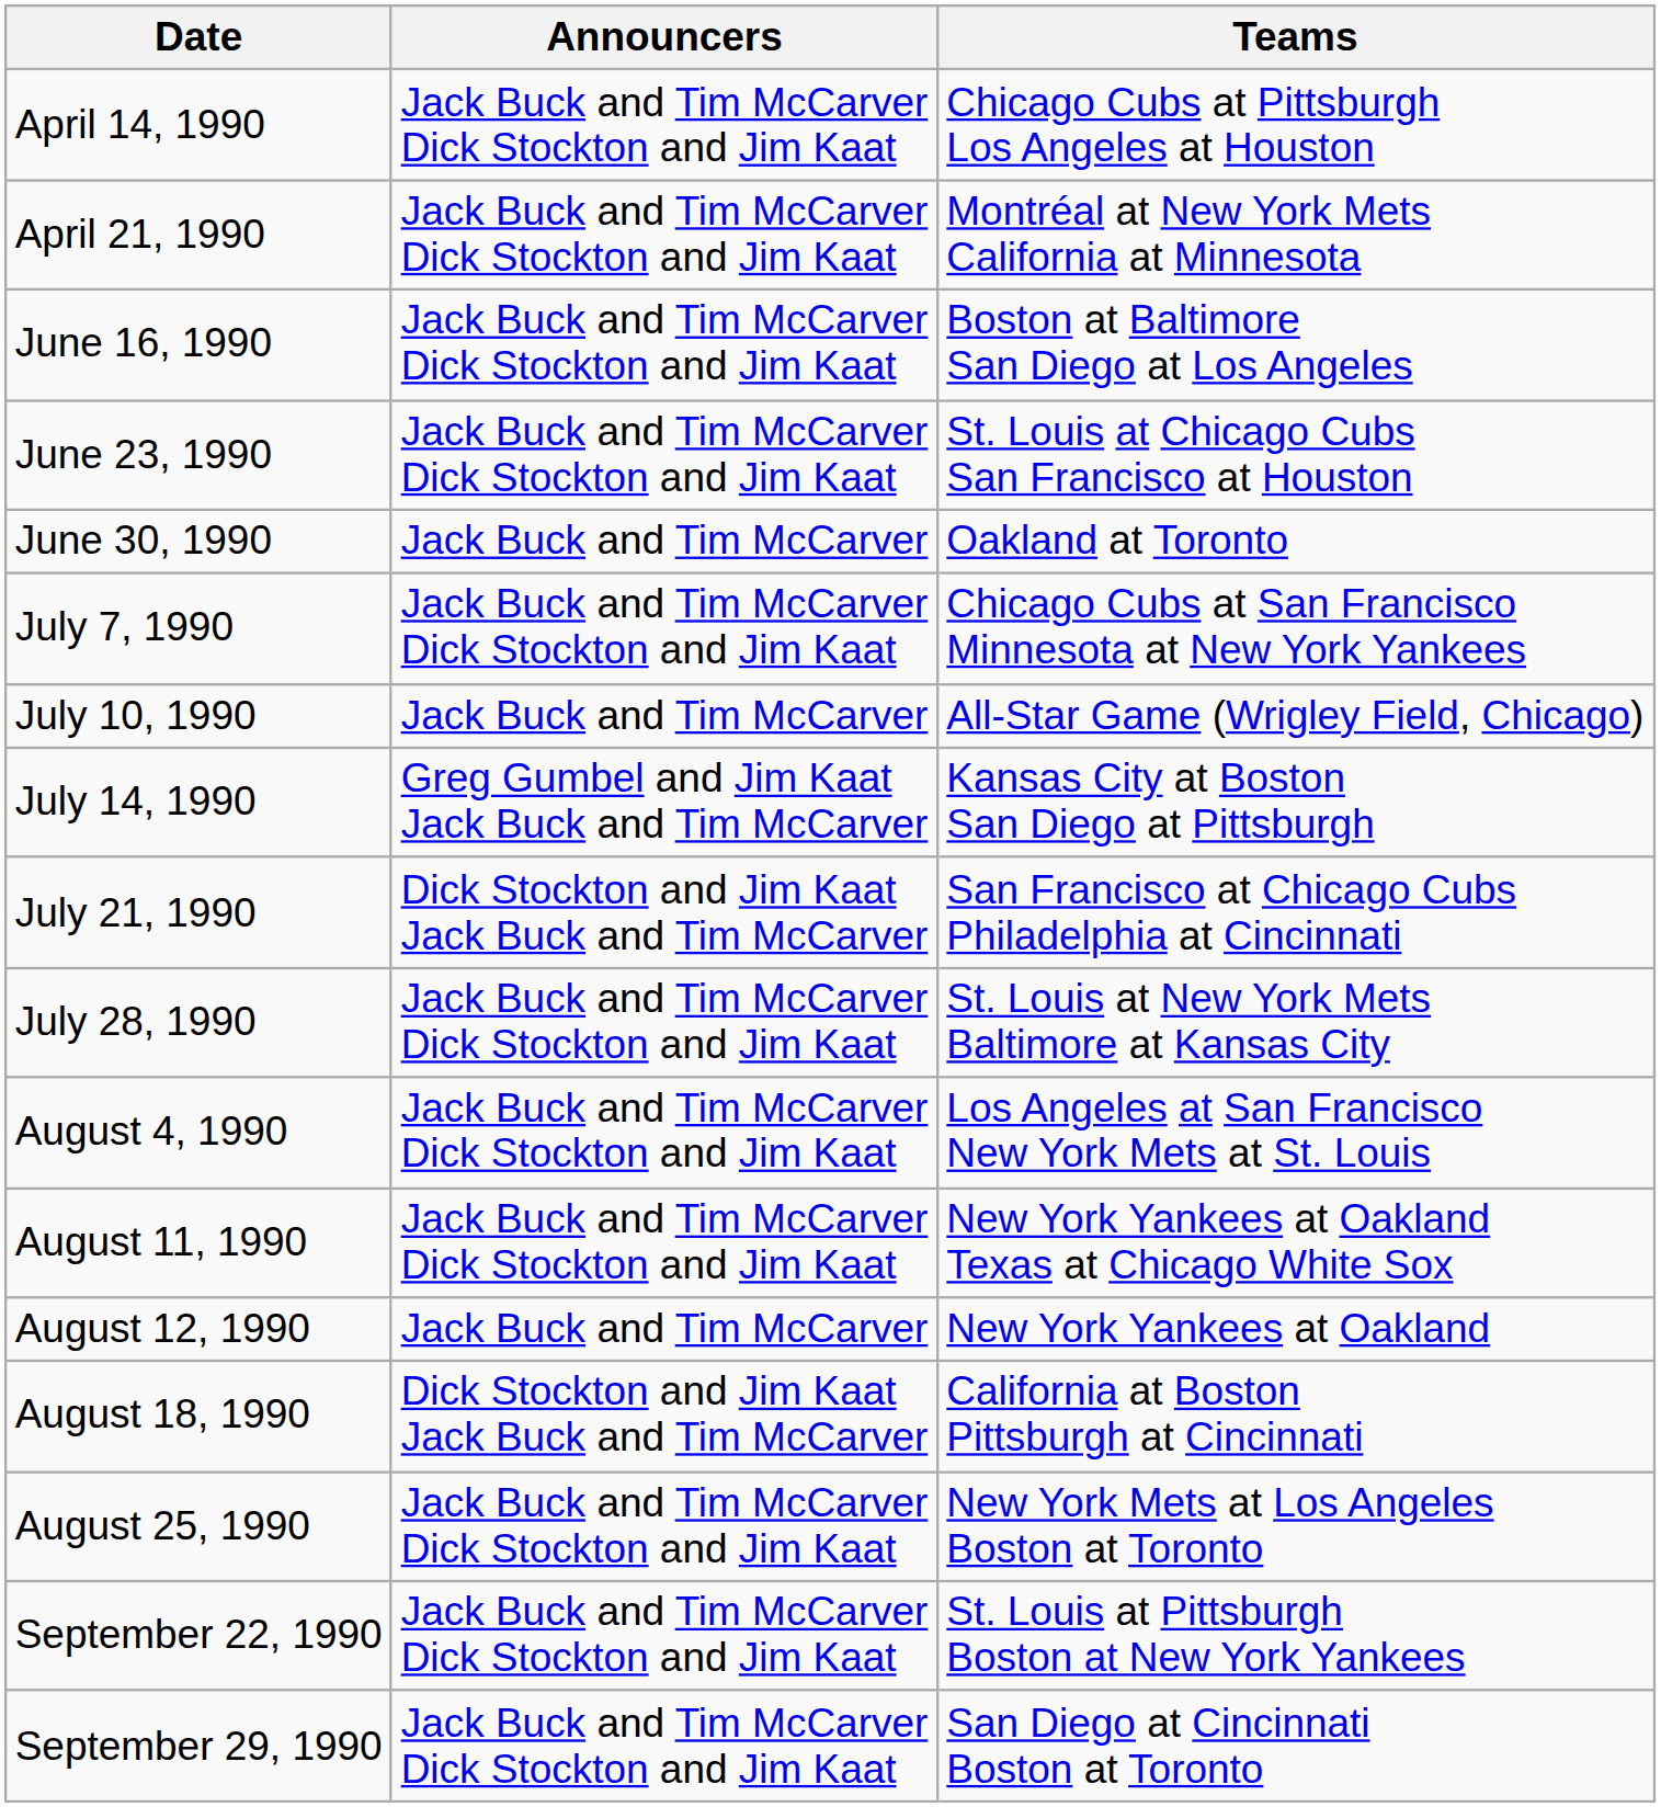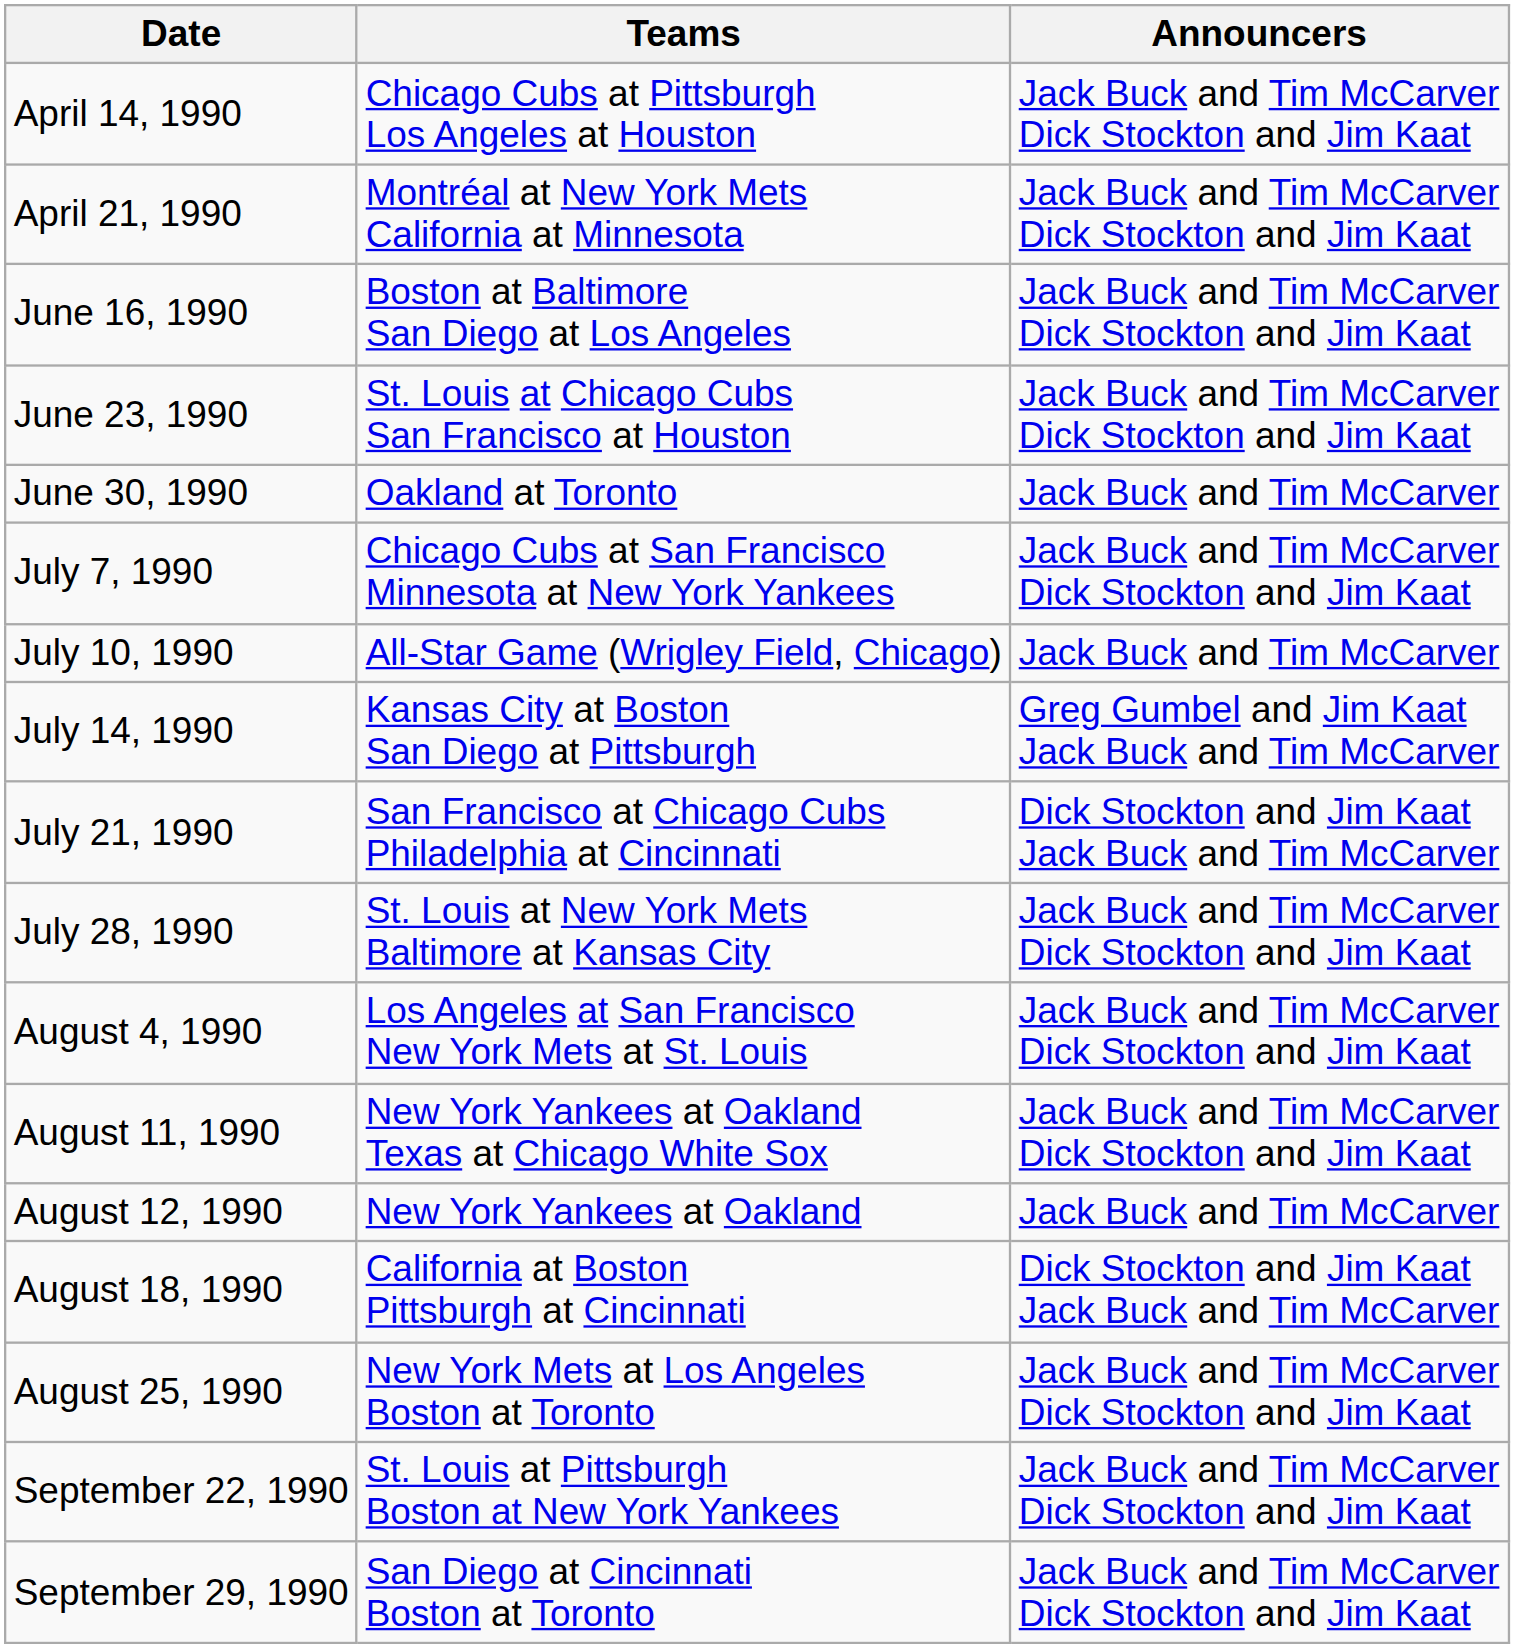 <table class="wikitable" border="1" cellpadding="1">
 <tr>
 <th>Date</th>
+<th>Teams</th>
 <th>Announcers</th>
-<th>Teams</th>
 </tr>
 <tr>
 <td>April 14, 1990</td>
+<td><a href='#'>Chicago Cubs</a> at <a href='#'>Pittsburgh</a><br><a href='#'>Los Angeles</a> at <a href='#'>Houston</a></td>
 <td><a href='#'>Jack Buck</a> and <a href='#'>Tim McCarver</a><br><a href='#'>Dick Stockton</a> and <a href='#'>Jim Kaat</a></td>
-<td><a href='#'>Chicago Cubs</a> at <a href='#'>Pittsburgh</a><br><a href='#'>Los Angeles</a> at <a href='#'>Houston</a></td>
 </tr>
 <tr>
 <td>April 21, 1990</td>
+<td><a href='#'>Montréal</a> at <a href='#'>New York Mets</a><br><a href='#'>California</a> at <a href='#'>Minnesota</a></td>
 <td><a href='#'>Jack Buck</a> and <a href='#'>Tim McCarver</a><br><a href='#'>Dick Stockton</a> and <a href='#'>Jim Kaat</a></td>
-<td><a href='#'>Montréal</a> at <a href='#'>New York Mets</a><br><a href='#'>California</a> at <a href='#'>Minnesota</a></td>
 </tr>
 <tr>
 <td>June 16, 1990</td>
+<td><a href='#'>Boston</a> at <a href='#'>Baltimore</a><br><a href='#'>San Diego</a> at <a href='#'>Los Angeles</a></td>
 <td><a href='#'>Jack Buck</a> and <a href='#'>Tim McCarver</a><br><a href='#'>Dick Stockton</a> and <a href='#'>Jim Kaat</a></td>
-<td><a href='#'>Boston</a> at <a href='#'>Baltimore</a><br><a href='#'>San Diego</a> at <a href='#'>Los Angeles</a></td>
 </tr>
 <tr>
 <td>June 23, 1990</td>
+<td><a href='#'>St. Louis</a> <a href='#'>at</a> <a href='#'>Chicago Cubs</a><br><a href='#'>San Francisco</a> at <a href='#'>Houston</a></td>
 <td><a href='#'>Jack Buck</a> and <a href='#'>Tim McCarver</a><br><a href='#'>Dick Stockton</a> and <a href='#'>Jim Kaat</a></td>
-<td><a href='#'>St. Louis</a> <a href='#'>at</a> <a href='#'>Chicago Cubs</a><br><a href='#'>San Francisco</a> at <a href='#'>Houston</a></td>
 </tr>
 <tr>
 <td>June 30, 1990</td>
+<td><a href='#'>Oakland</a> at <a href='#'>Toronto</a></td>
 <td><a href='#'>Jack Buck</a> and <a href='#'>Tim McCarver</a></td>
-<td><a href='#'>Oakland</a> at <a href='#'>Toronto</a></td>
 </tr>
 <tr>
 <td>July 7, 1990</td>
+<td><a href='#'>Chicago Cubs</a> at <a href='#'>San Francisco</a><br><a href='#'>Minnesota</a> at <a href='#'>New York Yankees</a></td>
 <td><a href='#'>Jack Buck</a> and <a href='#'>Tim McCarver</a><br><a href='#'>Dick Stockton</a> and <a href='#'>Jim Kaat</a></td>
-<td><a href='#'>Chicago Cubs</a> at <a href='#'>San Francisco</a><br><a href='#'>Minnesota</a> at <a href='#'>New York Yankees</a></td>
 </tr>
 <tr>
 <td>July 10, 1990</td>
+<td><a href='#'>All-Star Game</a> (<a href='#'>Wrigley Field</a>, <a href='#'>Chicago</a>)</td>
 <td><a href='#'>Jack Buck</a> and <a href='#'>Tim McCarver</a></td>
-<td><a href='#'>All-Star Game</a> (<a href='#'>Wrigley Field</a>, <a href='#'>Chicago</a>)</td>
 </tr>
 <tr>
 <td>July 14, 1990</td>
+<td><a href='#'>Kansas City</a> at <a href='#'>Boston</a><br><a href='#'>San Diego</a> at <a href='#'>Pittsburgh</a></td>
 <td><a href='#'>Greg Gumbel</a> and <a href='#'>Jim Kaat</a><br><a href='#'>Jack Buck</a> and <a href='#'>Tim McCarver</a></td>
-<td><a href='#'>Kansas City</a> at <a href='#'>Boston</a><br><a href='#'>San Diego</a> at <a href='#'>Pittsburgh</a></td>
 </tr>
 <tr>
 <td>July 21, 1990</td>
+<td><a href='#'>San Francisco</a> at <a href='#'>Chicago Cubs</a><br><a href='#'>Philadelphia</a> at <a href='#'>Cincinnati</a></td>
 <td><a href='#'>Dick Stockton</a> and <a href='#'>Jim Kaat</a><br><a href='#'>Jack Buck</a> and <a href='#'>Tim McCarver</a></td>
-<td><a href='#'>San Francisco</a> at <a href='#'>Chicago Cubs</a><br><a href='#'>Philadelphia</a> at <a href='#'>Cincinnati</a></td>
 </tr>
 <tr>
 <td>July 28, 1990</td>
+<td><a href='#'>St. Louis</a> at <a href='#'>New York Mets</a><br><a href='#'>Baltimore</a> at <a href='#'>Kansas City</a></td>
 <td><a href='#'>Jack Buck</a> and <a href='#'>Tim McCarver</a><br><a href='#'>Dick Stockton</a> and <a href='#'>Jim Kaat</a></td>
-<td><a href='#'>St. Louis</a> at <a href='#'>New York Mets</a><br><a href='#'>Baltimore</a> at <a href='#'>Kansas City</a></td>
 </tr>
 <tr>
 <td>August 4, 1990</td>
+<td><a href='#'>Los Angeles</a> <a href='#'>at</a> <a href='#'>San Francisco</a><br><a href='#'>New York Mets</a> at <a href='#'>St. Louis</a></td>
 <td><a href='#'>Jack Buck</a> and <a href='#'>Tim McCarver</a><br><a href='#'>Dick Stockton</a> and <a href='#'>Jim Kaat</a></td>
-<td><a href='#'>Los Angeles</a> <a href='#'>at</a> <a href='#'>San Francisco</a><br><a href='#'>New York Mets</a> at <a href='#'>St. Louis</a></td>
 </tr>
 <tr>
 <td>August 11, 1990</td>
+<td><a href='#'>New York Yankees</a> at <a href='#'>Oakland</a><br><a href='#'>Texas</a> at <a href='#'>Chicago White Sox</a></td>
 <td><a href='#'>Jack Buck</a> and <a href='#'>Tim McCarver</a><br><a href='#'>Dick Stockton</a> and <a href='#'>Jim Kaat</a></td>
-<td><a href='#'>New York Yankees</a> at <a href='#'>Oakland</a><br><a href='#'>Texas</a> at <a href='#'>Chicago White Sox</a></td>
 </tr>
 <tr>
 <td>August 12, 1990</td>
+<td><a href='#'>New York Yankees</a> at <a href='#'>Oakland</a></td>
 <td><a href='#'>Jack Buck</a> and <a href='#'>Tim McCarver</a></td>
-<td><a href='#'>New York Yankees</a> at <a href='#'>Oakland</a></td>
 </tr>
 <tr>
 <td>August 18, 1990</td>
+<td><a href='#'>California</a> at <a href='#'>Boston</a><br><a href='#'>Pittsburgh</a> at <a href='#'>Cincinnati</a></td>
 <td><a href='#'>Dick Stockton</a> and <a href='#'>Jim Kaat</a><br><a href='#'>Jack Buck</a> and <a href='#'>Tim McCarver</a></td>
-<td><a href='#'>California</a> at <a href='#'>Boston</a><br><a href='#'>Pittsburgh</a> at <a href='#'>Cincinnati</a></td>
 </tr>
 <tr>
 <td>August 25, 1990</td>
+<td><a href='#'>New York Mets</a> at <a href='#'>Los Angeles</a><br><a href='#'>Boston</a> at <a href='#'>Toronto</a></td>
 <td><a href='#'>Jack Buck</a> and <a href='#'>Tim McCarver</a><br><a href='#'>Dick Stockton</a> and <a href='#'>Jim Kaat</a></td>
-<td><a href='#'>New York Mets</a> at <a href='#'>Los Angeles</a><br><a href='#'>Boston</a> at <a href='#'>Toronto</a></td>
 </tr>
 <tr>
 <td>September 22, 1990</td>
+<td><a href='#'>St. Louis</a> at <a href='#'>Pittsburgh</a><br><a href='#'>Boston at New York Yankees</a></td>
 <td><a href='#'>Jack Buck</a> and <a href='#'>Tim McCarver</a><br><a href='#'>Dick Stockton</a> and <a href='#'>Jim Kaat</a></td>
-<td><a href='#'>St. Louis</a> at <a href='#'>Pittsburgh</a><br><a href='#'>Boston at New York Yankees</a></td>
 </tr>
 <tr>
 <td>September 29, 1990</td>
+<td><a href='#'>San Diego</a> at <a href='#'>Cincinnati</a><br><a href='#'>Boston</a> at <a href='#'>Toronto</a></td>
 <td><a href='#'>Jack Buck</a> and <a href='#'>Tim McCarver</a><br><a href='#'>Dick Stockton</a> and <a href='#'>Jim Kaat</a></td>
-<td><a href='#'>San Diego</a> at <a href='#'>Cincinnati</a><br><a href='#'>Boston</a> at <a href='#'>Toronto</a></td>
 </tr>
 </table>
